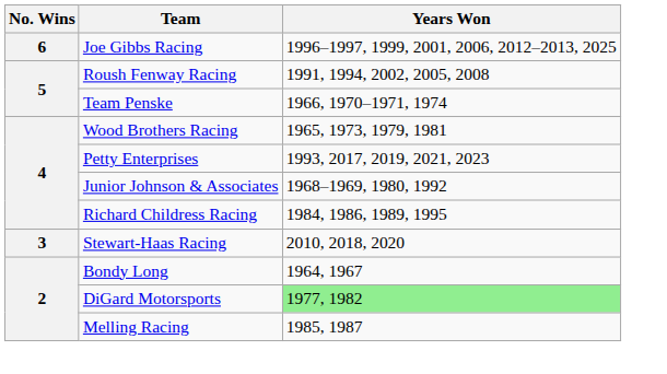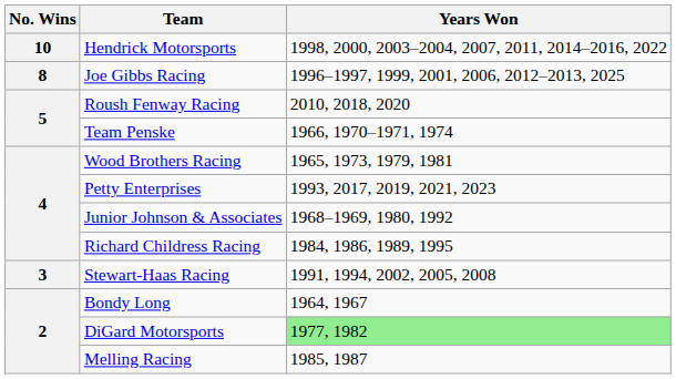 <table class="wikitable" style="font-size: 95%;">
 <tr>
 <th>No. Wins</th>
 <th>Team</th>
 <th>Years Won</th>
 </tr>
 <tr>
-<th rowspan="1">6</th>
+<th rowspan="1">10</th>
+<td><a href='#'>Hendrick Motorsports</a></td>
+<td>1998, 2000, 2003–2004, 2007, 2011, 2014–2016, 2022</td>
+</tr>
+<tr>
+<th rowspan="1">8</th>
 <td><a href='#'>Joe Gibbs Racing</a></td>
 <td>1996–1997, 1999, 2001, 2006, 2012–2013, 2025</td>
 </tr>
 <tr>
 <th rowspan="2">5</th>
 <td><a href='#'>Roush Fenway Racing</a></td>
-<td>1991, 1994, 2002, 2005, 2008</td>
+<td>2010, 2018, 2020</td>
 </tr>
 <tr>
 <td><a href='#'>Team Penske</a></td>
 <td>1966, 1970–1971, 1974</td>
 </tr>
 <tr>
 <th rowspan="4">4</th>
 <td><a href='#'>Wood Brothers Racing</a></td>
 <td>1965, 1973, 1979, 1981</td>
 </tr>
 <tr>
 <td><a href='#'>Petty Enterprises</a></td>
 <td>1993, 2017, 2019, 2021, 2023</td>
 </tr>
 <tr>
 <td><a href='#'>Junior Johnson & Associates</a></td>
 <td>1968–1969, 1980, 1992</td>
 </tr>
 <tr>
 <td><a href='#'>Richard Childress Racing</a></td>
 <td>1984, 1986, 1989, 1995</td>
 </tr>
 <tr>
 <th>3</th>
 <td><a href='#'>Stewart-Haas Racing</a></td>
-<td>2010, 2018, 2020</td>
+<td>1991, 1994, 2002, 2005, 2008</td>
 </tr>
 <tr>
 <th rowspan="3">2</th>
 <td><a href='#'>Bondy Long</a></td>
 <td>1964, 1967</td>
 </tr>
 <tr>
 <td><a href='#'>DiGard Motorsports</a></td>
 <td style="background: lightgreen;">1977, 1982</td>
 </tr>
 <tr>
 <td><a href='#'>Melling Racing</a></td>
 <td>1985, 1987</td>
 </tr>
 </table>
